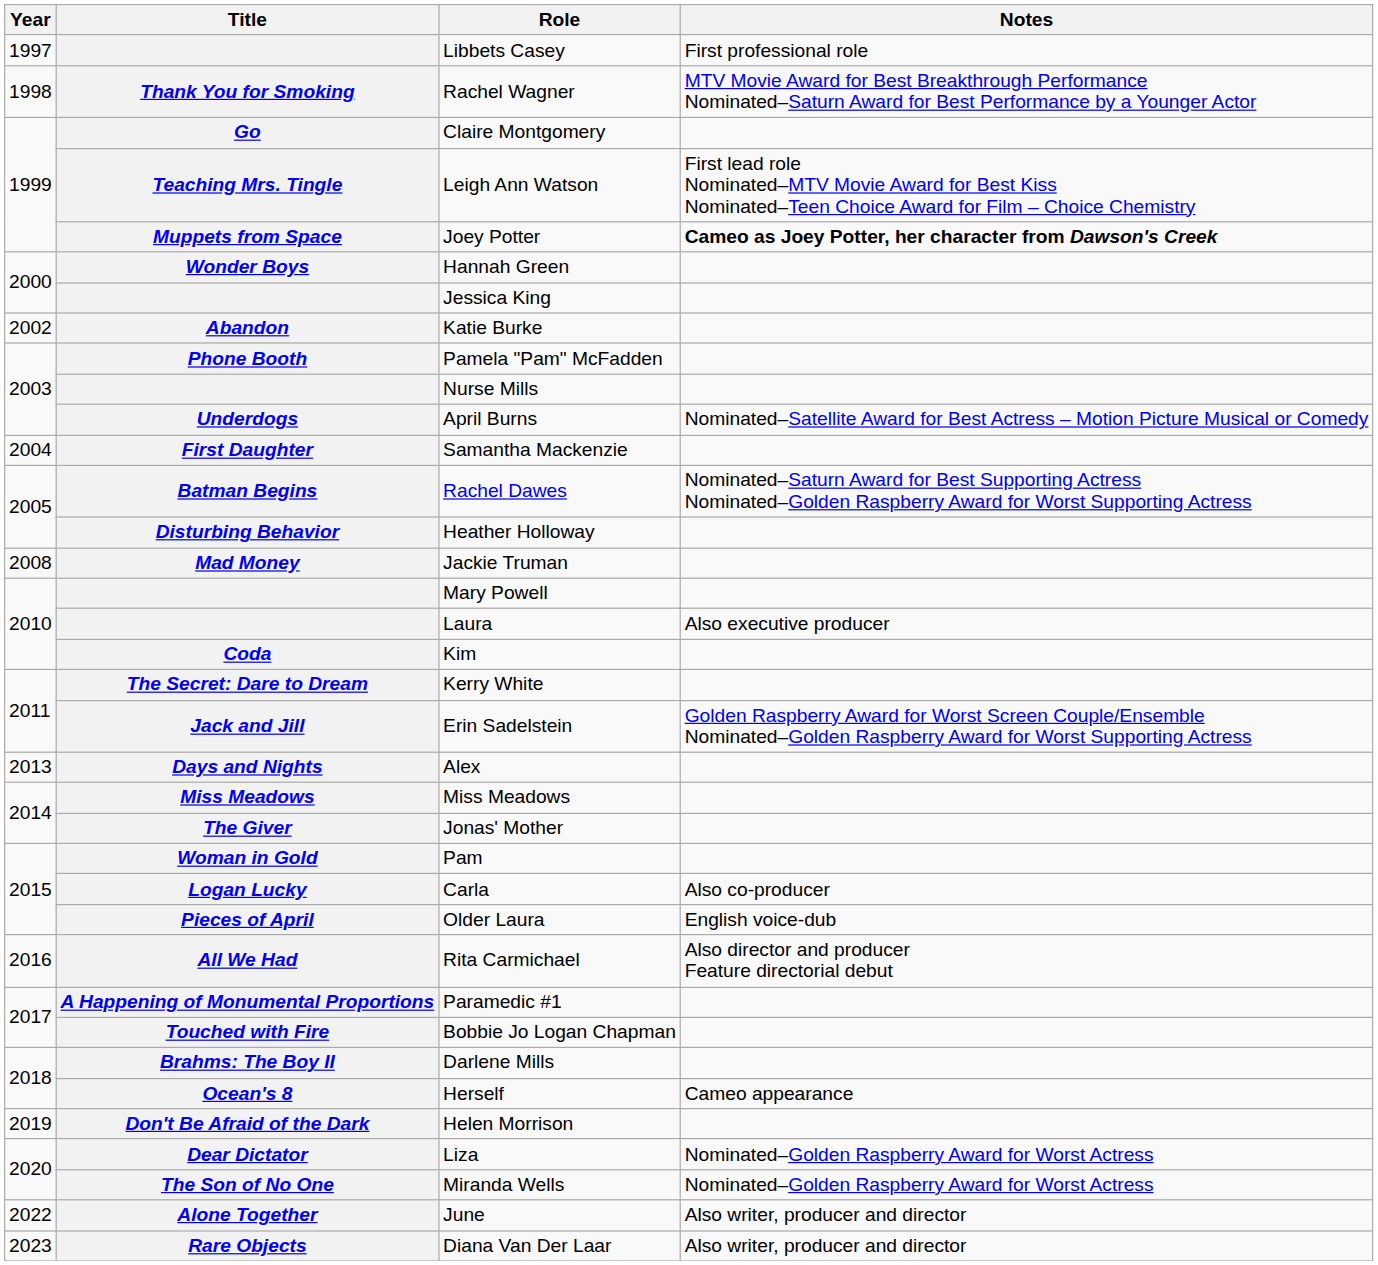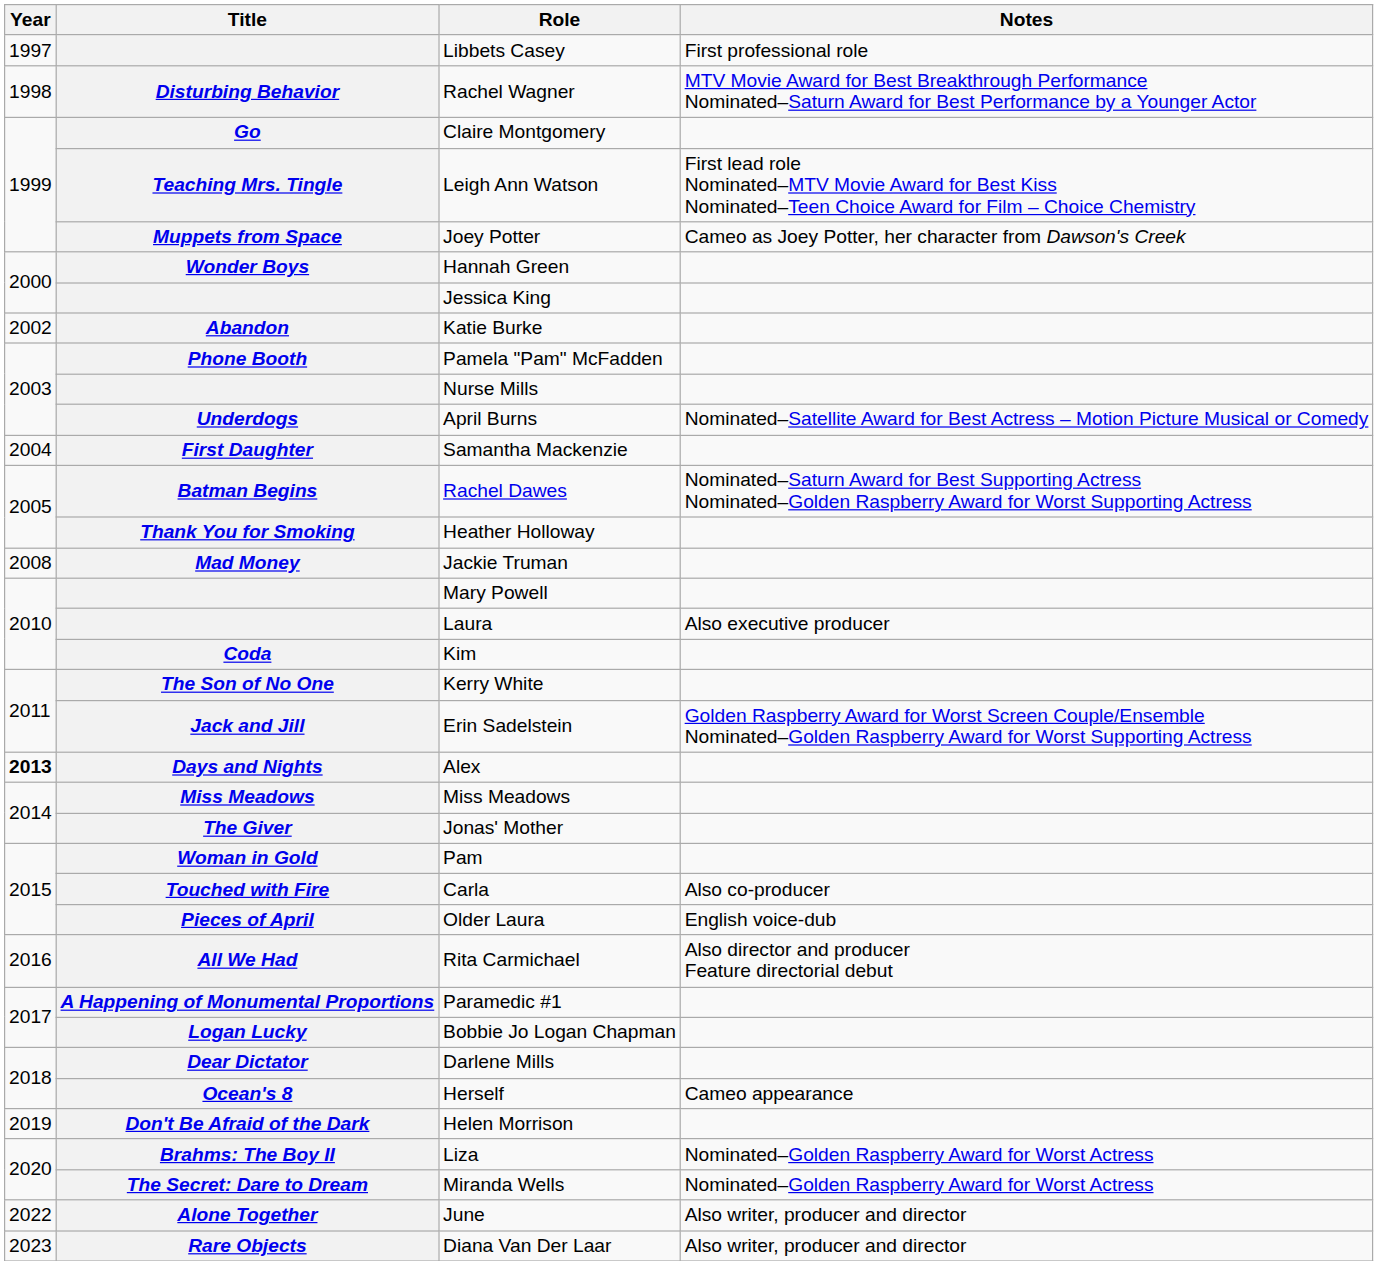 <table class="wikitable sortable plainrowheaders">
 <tr>
 <th scope="col">Year</th>
 <th scope="col">Title</th>
 <th scope="col">Role</th>
 <th scope="col" class="unsortable">Notes</th>
 </tr>
 <tr>
 <td>1997</td>
 <th scope="row"><em></em></th>
 <td>Libbets Casey</td>
 <td>First professional role</td>
 </tr>
 <tr>
 <td>1998</td>
-<th scope="row"><em><a href='#'>Thank You for Smoking</a></em></th>
+<th scope="row"><em><a href='#'>Disturbing Behavior</a></em></th>
 <td>Rachel Wagner</td>
 <td><a href='#'>MTV Movie Award for Best Breakthrough Performance</a><br>Nominated–<a href='#'>Saturn Award for Best Performance by a Younger Actor</a></td>
 </tr>
 <tr>
 <td rowspan="3">1999</td>
 <th scope="row"><em><a href='#'>Go</a></em></th>
 <td>Claire Montgomery</td>
 <td></td>
 </tr>
 <tr>
 <th scope="row"><em><a href='#'>Teaching Mrs. Tingle</a></em></th>
 <td>Leigh Ann Watson</td>
 <td>First lead role<br>Nominated–<a href='#'>MTV Movie Award for Best Kiss</a><br>Nominated–<a href='#'>Teen Choice Award for Film – Choice Chemistry</a></td>
 </tr>
 <tr>
 <th scope="row"><em><a href='#'>Muppets from Space</a></em></th>
 <td>Joey Potter</td>
-<td><strong>Cameo as Joey Potter, her character from <em>Dawson's Creek</em></strong></td>
+<td>Cameo as Joey Potter, her character from <em>Dawson's Creek</em></td>
 </tr>
 <tr>
 <td rowspan="2">2000</td>
 <th scope="row"><em><a href='#'>Wonder Boys</a></em></th>
 <td>Hannah Green</td>
 <td></td>
 </tr>
 <tr>
 <th scope="row"><em></em></th>
 <td>Jessica King</td>
 <td></td>
 </tr>
 <tr>
 <td>2002</td>
 <th scope="row"><em><a href='#'>Abandon</a></em></th>
 <td>Katie Burke</td>
 <td></td>
 </tr>
 <tr>
 <td rowspan="3">2003</td>
 <th scope="row"><em><a href='#'>Phone Booth</a></em></th>
 <td>Pamela "Pam" McFadden</td>
 <td></td>
 </tr>
 <tr>
 <th scope="row"><em></em></th>
 <td>Nurse Mills</td>
 <td></td>
 </tr>
 <tr>
 <th scope="row"><em><a href='#'>Underdogs</a></em></th>
 <td>April Burns</td>
 <td>Nominated–<a href='#'>Satellite Award for Best Actress – Motion Picture Musical or Comedy</a></td>
 </tr>
 <tr>
 <td>2004</td>
 <th scope="row"><em><a href='#'>First Daughter</a></em></th>
 <td>Samantha Mackenzie</td>
 <td></td>
 </tr>
 <tr>
 <td rowspan="2">2005</td>
 <th scope="row"><em><a href='#'>Batman Begins</a></em></th>
 <td><a href='#'>Rachel Dawes</a></td>
 <td>Nominated–<a href='#'>Saturn Award for Best Supporting Actress</a><br>Nominated–<a href='#'>Golden Raspberry Award for Worst Supporting Actress</a></td>
 </tr>
 <tr>
-<th scope="row"><em><a href='#'>Disturbing Behavior</a></em></th>
+<th scope="row"><em><a href='#'>Thank You for Smoking</a></em></th>
 <td>Heather Holloway</td>
 <td></td>
 </tr>
 <tr>
 <td>2008</td>
 <th scope="row"><em><a href='#'>Mad Money</a></em></th>
 <td>Jackie Truman</td>
 <td></td>
 </tr>
 <tr>
 <td rowspan="3">2010</td>
 <th scope="row"><em></em></th>
 <td>Mary Powell</td>
 <td></td>
 </tr>
 <tr>
 <th scope="row"><em></em></th>
 <td>Laura</td>
 <td>Also executive producer</td>
 </tr>
 <tr>
 <th scope="row"><em><a href='#'>Coda</a></em></th>
 <td>Kim</td>
 <td></td>
 </tr>
 <tr>
 <td rowspan="2">2011</td>
-<th scope="row"><em><a href='#'>The Secret: Dare to Dream</a></em></th>
+<th scope="row"><em><a href='#'>The Son of No One</a></em></th>
 <td>Kerry White</td>
 <td></td>
 </tr>
 <tr>
 <th scope="row"><em><a href='#'>Jack and Jill</a></em></th>
 <td>Erin Sadelstein</td>
 <td><a href='#'>Golden Raspberry Award for Worst Screen Couple/Ensemble</a><br>Nominated–<a href='#'>Golden Raspberry Award for Worst Supporting Actress</a></td>
 </tr>
 <tr>
-<td>2013</td>
+<td><strong>2013</strong></td>
 <th scope="row"><em><a href='#'>Days and Nights</a></em></th>
 <td>Alex</td>
 <td></td>
 </tr>
 <tr>
 <td rowspan="2">2014</td>
 <th scope="row"><em><a href='#'>Miss Meadows</a></em></th>
 <td>Miss Meadows</td>
 <td></td>
 </tr>
 <tr>
 <th scope="row"><em><a href='#'>The Giver</a></em></th>
 <td scope="row">Jonas' Mother</td>
 <td></td>
 </tr>
 <tr>
 <td rowspan="3">2015</td>
 <th scope="row"><em><a href='#'>Woman in Gold</a></em></th>
 <td scope="row">Pam</td>
 <td></td>
 </tr>
 <tr>
-<th scope="row"><em><a href='#'>Logan Lucky</a></em></th>
+<th scope="row"><em><a href='#'>Touched with Fire</a></em></th>
 <td>Carla</td>
 <td>Also co-producer</td>
 </tr>
 <tr>
 <th scope="row"><em><a href='#'>Pieces of April</a></em></th>
 <td scope="'row">Older Laura</td>
 <td>English voice-dub</td>
 </tr>
 <tr>
 <td>2016</td>
 <th scope="row"><em><a href='#'>All We Had</a></em></th>
 <td>Rita Carmichael</td>
 <td>Also director and producer <br> Feature directorial debut</td>
 </tr>
 <tr>
 <td rowspan="2">2017</td>
 <th scope="row"><em><a href='#'>A Happening of Monumental Proportions</a></em></th>
 <td>Paramedic #1</td>
 <td></td>
 </tr>
 <tr>
-<th scope="row"><em><a href='#'>Touched with Fire</a></em></th>
+<th scope="row"><em><a href='#'>Logan Lucky</a></em></th>
 <td>Bobbie Jo Logan Chapman</td>
 <td></td>
 </tr>
 <tr>
 <td rowspan="2">2018</td>
-<th scope="row"><em><a href='#'>Brahms: The Boy II</a></em></th>
+<th scope="row"><em><a href='#'>Dear Dictator</a></em></th>
 <td>Darlene Mills</td>
 <td></td>
 </tr>
 <tr>
 <th scope="row"><em><a href='#'>Ocean's 8</a></em></th>
 <td>Herself</td>
 <td>Cameo appearance</td>
 </tr>
 <tr>
 <td>2019</td>
 <th scope="row"><em><a href='#'>Don't Be Afraid of the Dark</a></em></th>
 <td>Helen Morrison</td>
 <td></td>
 </tr>
 <tr>
 <td rowspan="2">2020</td>
-<th scope="row"><em><a href='#'>Dear Dictator</a></em></th>
+<th scope="row"><em><a href='#'>Brahms: The Boy II</a></em></th>
 <td>Liza</td>
 <td>Nominated–<a href='#'>Golden Raspberry Award for Worst Actress</a></td>
 </tr>
 <tr>
-<th scope="row"><em><a href='#'>The Son of No One</a></em></th>
+<th scope="row"><em><a href='#'>The Secret: Dare to Dream</a></em></th>
 <td>Miranda Wells</td>
 <td>Nominated–<a href='#'>Golden Raspberry Award for Worst Actress</a></td>
 </tr>
 <tr>
 <td>2022</td>
 <th scope="row"><em><a href='#'>Alone Together</a></em></th>
 <td>June</td>
 <td>Also writer, producer and director</td>
 </tr>
 <tr>
 <td>2023</td>
 <th scope="row"><em><a href='#'>Rare Objects</a></em></th>
 <td>Diana Van Der Laar</td>
 <td>Also writer, producer and director</td>
 </tr>
 </table>
